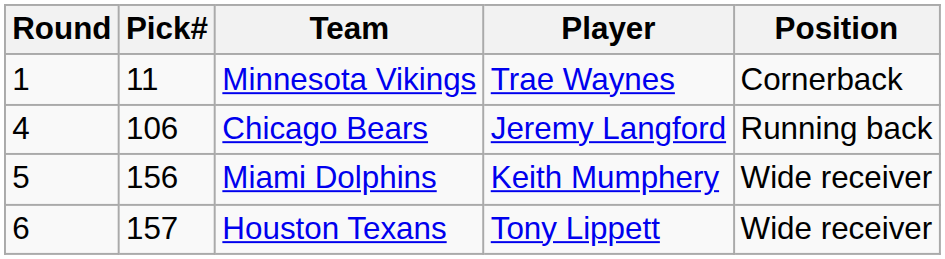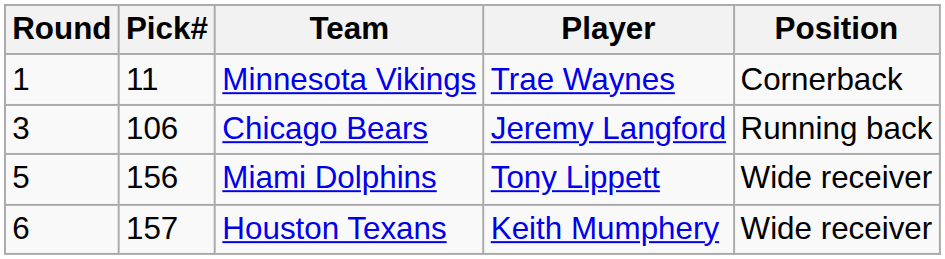 <table class="wikitable">
 <tr>
 <th><strong>Round</strong></th>
 <th><strong>Pick#</strong></th>
 <th><strong>Team</strong></th>
 <th><strong>Player</strong></th>
 <th><strong>Position</strong></th>
 </tr>
 <tr>
 <td>1</td>
 <td>11</td>
 <td><a href='#'>Minnesota Vikings</a></td>
 <td><a href='#'>Trae Waynes</a></td>
 <td>Cornerback</td>
 </tr>
 <tr>
-<td>4</td>
+<td>3</td>
 <td>106</td>
 <td><a href='#'>Chicago Bears</a></td>
 <td><a href='#'>Jeremy Langford</a></td>
 <td>Running back</td>
 </tr>
 <tr>
 <td>5</td>
 <td>156</td>
 <td><a href='#'>Miami Dolphins</a></td>
-<td><a href='#'>Keith Mumphery</a></td>
+<td><a href='#'>Tony Lippett</a></td>
 <td>Wide receiver</td>
 </tr>
 <tr>
 <td>6</td>
 <td>157</td>
 <td><a href='#'>Houston Texans</a></td>
-<td><a href='#'>Tony Lippett</a></td>
+<td><a href='#'>Keith Mumphery</a></td>
 <td>Wide receiver</td>
 </tr>
 </table>
